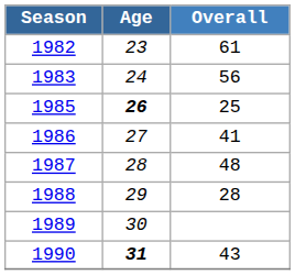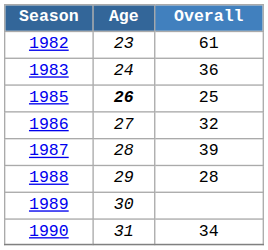 <table class="wikitable" style="font-size:95%; text-align:center; border:grey solid 1px; border-collapse:collapse; background:#ffffff;">
 <tr>
 <th style="background-color:#369; color:white; width:60px;"> Season </th>
 <th style="background-color:#369; color:white; width:40px;"> Age </th>
 <th style="background-color:#4180be; color:white; width:75px;">Overall</th>
 </tr>
 <tr>
 <td><a href='#'>1982</a></td>
 <td><em>23</em></td>
 <td>61</td>
 </tr>
 <tr>
 <td><a href='#'>1983</a></td>
 <td><em>24</em></td>
-<td>56</td>
+<td>36</td>
 </tr>
 <tr>
 <td><a href='#'>1985</a></td>
 <td><strong><em>26</em></strong></td>
 <td>25</td>
 </tr>
 <tr>
 <td><a href='#'>1986</a></td>
 <td><em>27</em></td>
-<td>41</td>
+<td>32</td>
 </tr>
 <tr>
 <td><a href='#'>1987</a></td>
 <td><em>28</em></td>
-<td>48</td>
+<td>39</td>
 </tr>
 <tr>
 <td><a href='#'>1988</a></td>
 <td><em>29</em></td>
 <td>28</td>
 </tr>
 <tr>
 <td><a href='#'>1989</a></td>
 <td><em>30</em></td>
 <td></td>
 </tr>
 <tr>
 <td><a href='#'>1990</a></td>
-<td><strong><em>31</em></strong></td>
-<td>43</td>
+<td><em>31</em></td>
+<td>34</td>
 </tr>
 <tr>
 </tr>
 </table>
